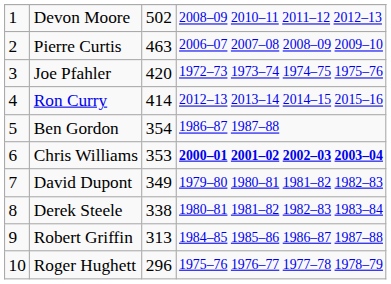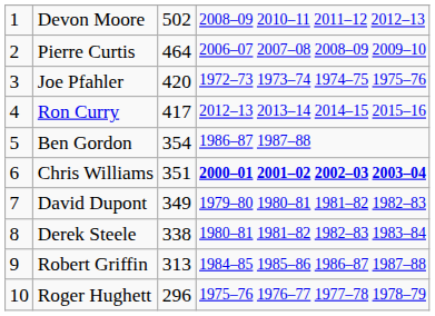 <table class="wikitable">
 <tr>
 </tr>
 <tr>
 <td>1</td>
 <td>Devon Moore</td>
 <td>502</td>
 <td style="font-size:80%;"><a href='#'>2008–09</a> <a href='#'>2010–11</a> <a href='#'>2011–12</a> <a href='#'>2012–13</a></td>
 </tr>
 <tr>
 <td>2</td>
 <td>Pierre Curtis</td>
-<td>463</td>
+<td>464</td>
 <td style="font-size:80%;"><a href='#'>2006–07</a> <a href='#'>2007–08</a> <a href='#'>2008–09</a> <a href='#'>2009–10</a></td>
 </tr>
 <tr>
 <td>3</td>
 <td>Joe Pfahler</td>
 <td>420</td>
 <td style="font-size:80%;"><a href='#'>1972–73</a> <a href='#'>1973–74</a> <a href='#'>1974–75</a> <a href='#'>1975–76</a></td>
 </tr>
 <tr>
 <td>4</td>
 <td><a href='#'>Ron Curry</a></td>
-<td>414</td>
+<td>417</td>
 <td style="font-size:80%;"><a href='#'>2012–13</a> <a href='#'>2013–14</a> <a href='#'>2014–15</a> <a href='#'>2015–16</a></td>
 </tr>
 <tr>
 <td>5</td>
 <td>Ben Gordon</td>
 <td>354</td>
 <td style="font-size:80%;"><a href='#'>1986–87</a> <a href='#'>1987–88</a></td>
 </tr>
 <tr>
 <td>6</td>
 <td>Chris Williams</td>
-<td>353</td>
+<td>351</td>
 <td style="font-size:80%;"><strong><a href='#'>2000–01</a> <a href='#'>2001–02</a> <a href='#'>2002–03</a> <a href='#'>2003–04</a></strong></td>
 </tr>
 <tr>
 <td>7</td>
 <td>David Dupont</td>
 <td>349</td>
 <td style="font-size:80%;"><a href='#'>1979–80</a> <a href='#'>1980–81</a> <a href='#'>1981–82</a> <a href='#'>1982–83</a></td>
 </tr>
 <tr>
 <td>8</td>
 <td>Derek Steele</td>
 <td>338</td>
 <td style="font-size:80%;"><a href='#'>1980–81</a> <a href='#'>1981–82</a> <a href='#'>1982–83</a> <a href='#'>1983–84</a></td>
 </tr>
 <tr>
 <td>9</td>
 <td>Robert Griffin</td>
 <td>313</td>
 <td style="font-size:80%;"><a href='#'>1984–85</a> <a href='#'>1985–86</a> <a href='#'>1986–87</a> <a href='#'>1987–88</a></td>
 </tr>
 <tr>
 <td>10</td>
 <td>Roger Hughett</td>
 <td>296</td>
 <td style="font-size:80%;"><a href='#'>1975–76</a> <a href='#'>1976–77</a> <a href='#'>1977–78</a> <a href='#'>1978–79</a></td>
 </tr>
 </table>
